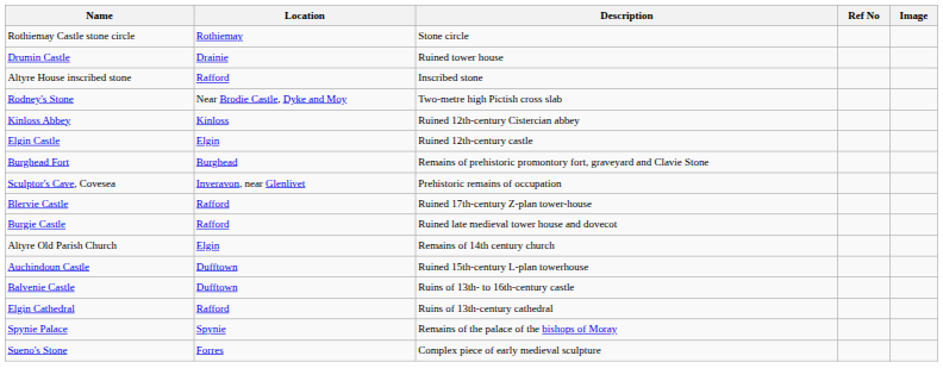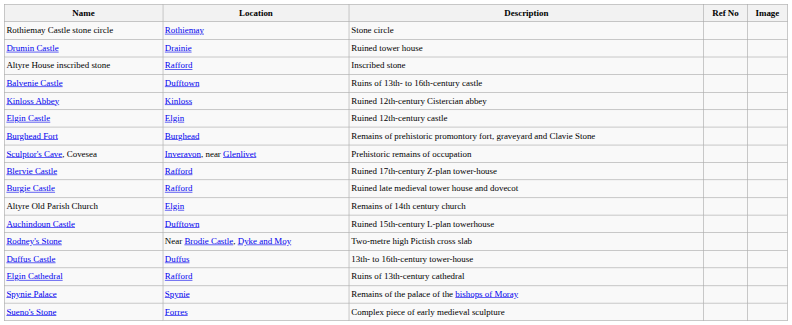 <table class="wikitable sortable" style="font-size: 90%;width:100%;border:0px;text-align:left;line-height:150%;">
 <tr>
 <th>Name</th>
 <th>Location</th>
 <th class="unsortable">Description</th>
 <th>Ref No</th>
 <th class="unsortable">Image</th>
 </tr>
 <tr>
 <td>Rothiemay Castle stone circle</td>
 <td><a href='#'>Rothiemay</a></td>
 <td>Stone circle</td>
 <td></td>
 <td></td>
 </tr>
 <tr>
 <td><a href='#'>Drumin Castle</a></td>
 <td><a href='#'>Drainie</a></td>
 <td>Ruined tower house</td>
 <td></td>
 <td></td>
 </tr>
 <tr>
 <td>Altyre House inscribed stone</td>
 <td><a href='#'>Rafford</a></td>
 <td>Inscribed stone</td>
 <td></td>
 <td></td>
 </tr>
 <tr>
-<td><a href='#'>Rodney's Stone</a></td>
-<td>Near <a href='#'>Brodie Castle</a>, <a href='#'>Dyke and Moy</a></td>
-<td>Two-metre high Pictish cross slab</td>
+<td><a href='#'>Balvenie Castle</a></td>
+<td><a href='#'>Dufftown</a></td>
+<td>Ruins of 13th- to 16th-century castle</td>
 <td></td>
 <td></td>
 </tr>
 <tr>
 <td><a href='#'>Kinloss Abbey</a></td>
 <td><a href='#'>Kinloss</a></td>
 <td>Ruined 12th-century Cistercian abbey</td>
 <td></td>
 <td></td>
 </tr>
 <tr>
 <td><a href='#'>Elgin Castle</a></td>
 <td><a href='#'>Elgin</a></td>
 <td>Ruined 12th-century castle</td>
 <td></td>
 <td></td>
 </tr>
 <tr>
 <td><a href='#'>Burghead Fort</a></td>
 <td><a href='#'>Burghead</a></td>
 <td>Remains of prehistoric promontory fort, graveyard and Clavie Stone</td>
 <td></td>
 <td></td>
 </tr>
 <tr>
 <td><a href='#'>Sculptor's Cave</a>, Covesea</td>
 <td><a href='#'>Inveravon</a>, near <a href='#'>Glenlivet</a></td>
 <td>Prehistoric remains of occupation</td>
 <td></td>
 <td></td>
 </tr>
 <tr>
 <td><a href='#'>Blervie Castle</a></td>
 <td><a href='#'>Rafford</a></td>
 <td>Ruined 17th-century Z-plan tower-house</td>
 <td></td>
 <td></td>
 </tr>
 <tr>
 <td><a href='#'>Burgie Castle</a></td>
 <td><a href='#'>Rafford</a></td>
 <td>Ruined late medieval tower house and dovecot</td>
 <td></td>
 <td></td>
 </tr>
 <tr>
 <td>Altyre Old Parish Church</td>
 <td><a href='#'>Elgin</a></td>
 <td>Remains of 14th century church</td>
 <td></td>
 <td></td>
 </tr>
 <tr>
 <td><a href='#'>Auchindoun Castle</a></td>
 <td><a href='#'>Dufftown</a></td>
 <td>Ruined 15th-century L-plan towerhouse</td>
 <td></td>
 <td></td>
 </tr>
 <tr>
-<td><a href='#'>Balvenie Castle</a></td>
-<td><a href='#'>Dufftown</a></td>
-<td>Ruins of 13th- to 16th-century castle</td>
+<td><a href='#'>Rodney's Stone</a></td>
+<td>Near <a href='#'>Brodie Castle</a>, <a href='#'>Dyke and Moy</a></td>
+<td>Two-metre high Pictish cross slab</td>
+<td></td>
+<td></td>
+</tr>
+<tr>
+<td><a href='#'>Duffus Castle</a></td>
+<td><a href='#'>Duffus</a></td>
+<td>13th- to 16th-century tower-house</td>
 <td></td>
 <td></td>
 </tr>
 <tr>
 <td><a href='#'>Elgin Cathedral</a></td>
 <td><a href='#'>Rafford</a></td>
 <td>Ruins of 13th-century cathedral</td>
 <td></td>
 <td></td>
 </tr>
 <tr>
 <td><a href='#'>Spynie Palace</a></td>
 <td><a href='#'>Spynie</a></td>
 <td>Remains of the palace of the <a href='#'>bishops of Moray</a></td>
 <td></td>
 <td></td>
 </tr>
 <tr>
 <td><a href='#'>Sueno's Stone</a></td>
 <td><a href='#'>Forres</a></td>
 <td>Complex piece of early medieval sculpture</td>
 <td></td>
 <td></td>
 </tr>
 <tr>
 </tr>
 </table>
